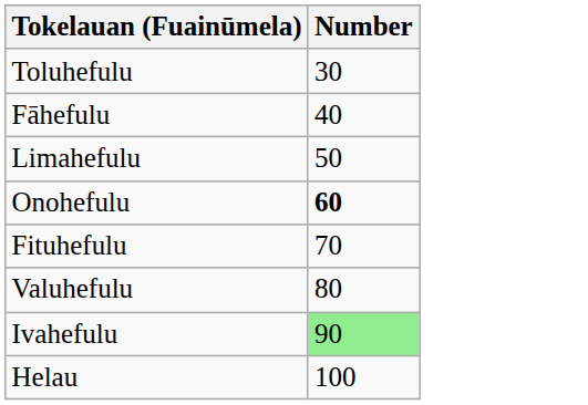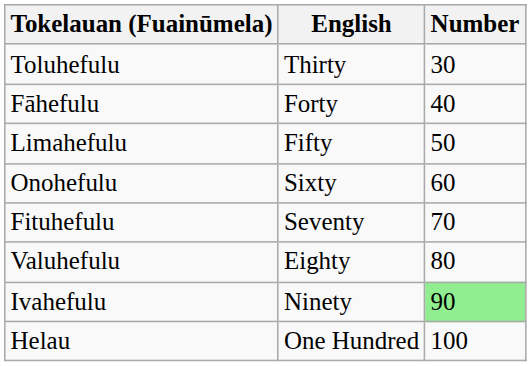 <table class="wikitable">
 <tr>
 <th>Tokelauan (Fuainūmela)</th>
+<th>English</th>
 <th>Number</th>
 </tr>
 <tr>
 <td>Toluhefulu</td>
+<td>Thirty</td>
 <td>30</td>
 </tr>
 <tr>
 <td>Fāhefulu</td>
+<td>Forty</td>
 <td>40</td>
 </tr>
 <tr>
 <td>Limahefulu</td>
+<td>Fifty</td>
 <td>50</td>
 </tr>
 <tr>
 <td>Onohefulu</td>
-<td><strong>60</strong></td>
+<td>Sixty</td>
+<td>60</td>
 </tr>
 <tr>
 <td>Fituhefulu</td>
+<td>Seventy</td>
 <td>70</td>
 </tr>
 <tr>
 <td>Valuhefulu</td>
+<td>Eighty</td>
 <td>80</td>
 </tr>
 <tr>
 <td>Ivahefulu</td>
+<td>Ninety</td>
 <td style="background: lightgreen;">90</td>
 </tr>
 <tr>
 <td>Helau</td>
+<td>One Hundred</td>
 <td>100</td>
 </tr>
 </table>
